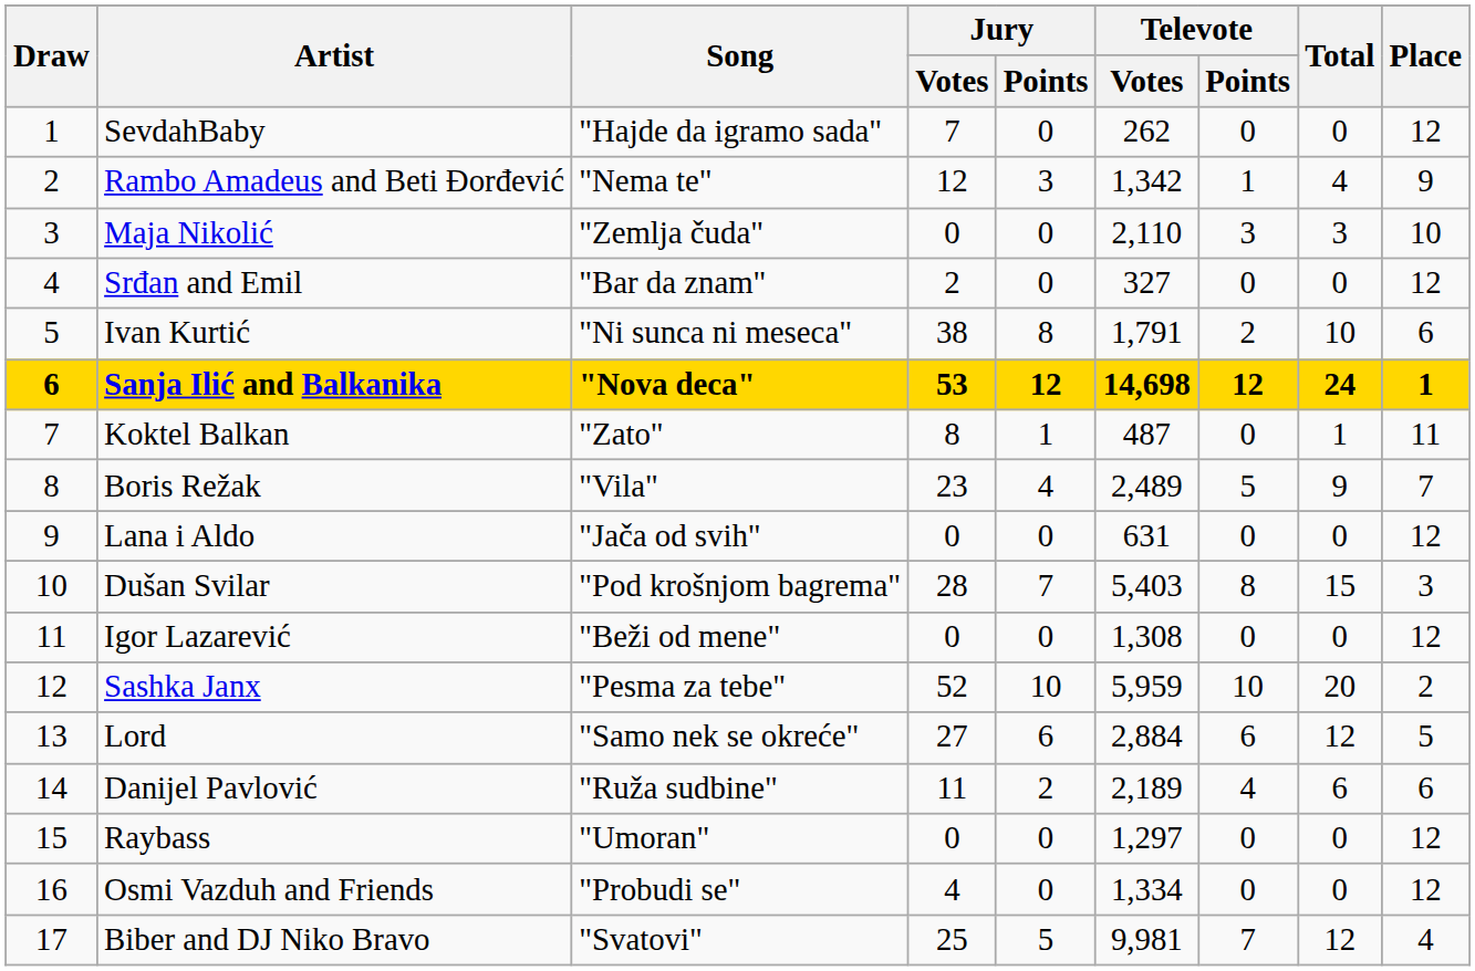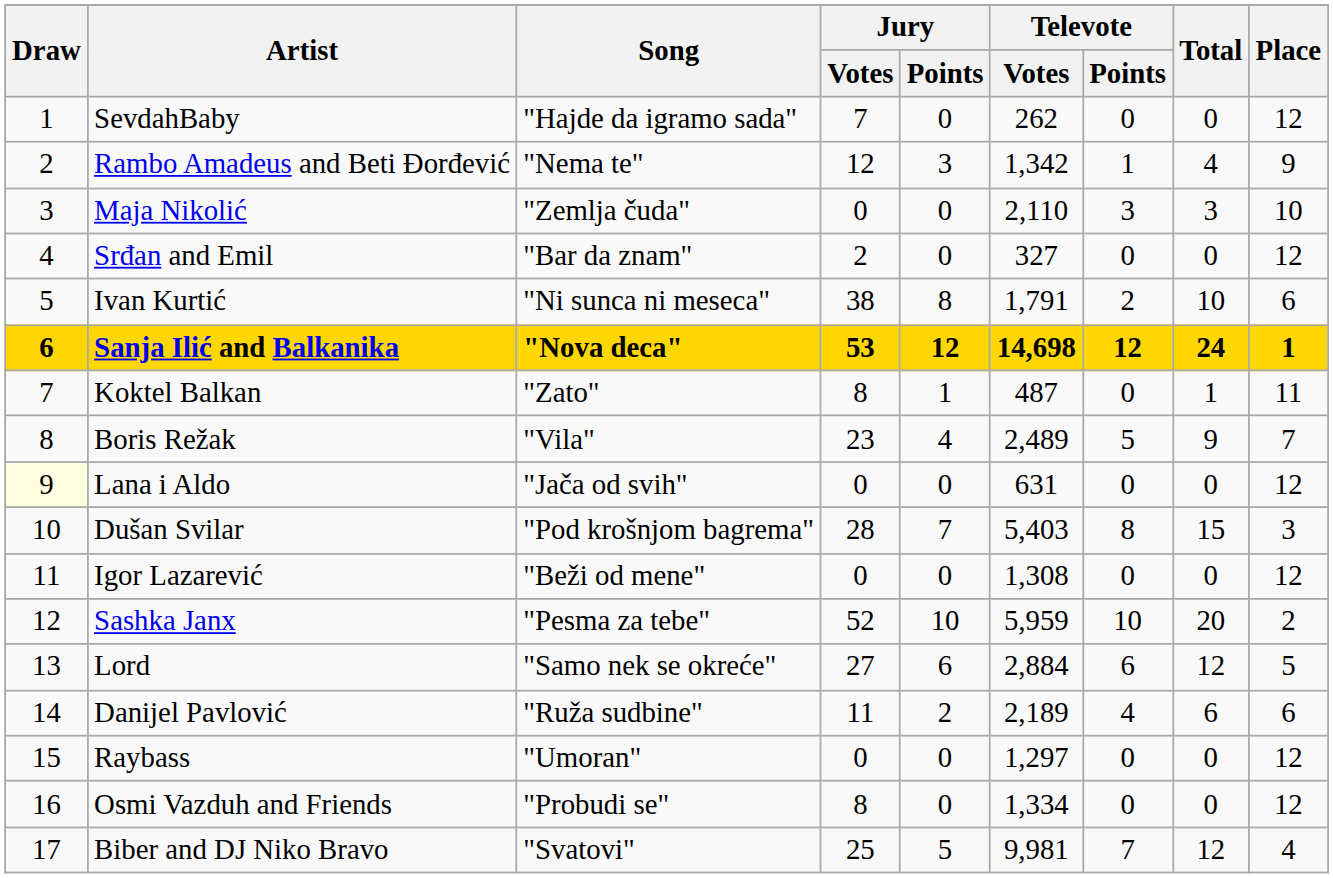 <table class="sortable wikitable" style="margin: 1em auto 1em auto; text-align:center;">
 <tr>
 </tr>
 <tr>
 <th rowspan="2">Draw</th>
 <th rowspan="2">Artist</th>
 <th rowspan="2">Song</th>
 <th colspan="2">Jury</th>
 <th colspan="2">Televote</th>
 <th rowspan="2">Total</th>
 <th rowspan="2">Place</th>
 </tr>
 <tr>
 <th>Votes</th>
 <th>Points</th>
 <th>Votes</th>
 <th>Points</th>
 </tr>
 <tr>
 <td>1</td>
 <td align="left">SevdahBaby</td>
 <td align="left">"Hajde da igramo sada"</td>
 <td>7</td>
 <td>0</td>
 <td>262</td>
 <td>0</td>
 <td>0</td>
 <td>12</td>
 </tr>
 <tr>
 <td>2</td>
 <td align="left"><a href='#'>Rambo Amadeus</a> and Beti Đorđević</td>
 <td align="left">"Nema te"</td>
 <td>12</td>
 <td>3</td>
 <td>1,342</td>
 <td>1</td>
 <td>4</td>
 <td>9</td>
 </tr>
 <tr>
 <td>3</td>
 <td align="left"><a href='#'>Maja Nikolić</a></td>
 <td align="left">"Zemlja čuda"</td>
 <td>0</td>
 <td>0</td>
 <td>2,110</td>
 <td>3</td>
 <td>3</td>
 <td>10</td>
 </tr>
 <tr>
 <td>4</td>
 <td align="left"><a href='#'>Srđan</a> and Emil</td>
 <td align="left">"Bar da znam"</td>
 <td>2</td>
 <td>0</td>
 <td>327</td>
 <td>0</td>
 <td>0</td>
 <td>12</td>
 </tr>
 <tr>
 <td>5</td>
 <td align="left">Ivan Kurtić</td>
 <td align="left">"Ni sunca ni meseca"</td>
 <td>38</td>
 <td>8</td>
 <td>1,791</td>
 <td>2</td>
 <td>10</td>
 <td>6</td>
 </tr>
 <tr style="font-weight:bold; background:gold;">
 <td>6</td>
 <td align="left"><a href='#'>Sanja Ilić</a> and <a href='#'>Balkanika</a></td>
 <td align="left">"Nova deca"</td>
 <td><strong>53</strong></td>
 <td><strong>12</strong></td>
 <td>14,698</td>
 <td>12</td>
 <td>24</td>
 <td>1</td>
 </tr>
 <tr>
 <td>7</td>
 <td align="left">Koktel Balkan</td>
 <td align="left">"Zato"</td>
 <td>8</td>
 <td>1</td>
 <td>487</td>
 <td>0</td>
 <td>1</td>
 <td>11</td>
 </tr>
 <tr>
 <td>8</td>
 <td align="left">Boris Režak</td>
 <td align="left">"Vila"</td>
 <td>23</td>
 <td>4</td>
 <td>2,489</td>
 <td>5</td>
 <td>9</td>
 <td>7</td>
 </tr>
 <tr>
-<td>9</td>
+<td style="background: lightyellow;">9</td>
 <td align="left">Lana i Aldo</td>
 <td align="left">"Jača od svih"</td>
 <td>0</td>
 <td>0</td>
 <td>631</td>
 <td>0</td>
 <td>0</td>
 <td>12</td>
 </tr>
 <tr>
 <td>10</td>
 <td align="left">Dušan Svilar</td>
 <td align="left">"Pod krošnjom bagrema"</td>
 <td>28</td>
 <td>7</td>
 <td>5,403</td>
 <td>8</td>
 <td>15</td>
 <td>3</td>
 </tr>
 <tr>
 <td>11</td>
 <td align="left">Igor Lazarević</td>
 <td align="left">"Beži od mene"</td>
 <td>0</td>
 <td>0</td>
 <td>1,308</td>
 <td>0</td>
 <td>0</td>
 <td>12</td>
 </tr>
 <tr>
 <td>12</td>
 <td align="left"><a href='#'>Sashka Janx</a></td>
 <td align="left">"Pesma za tebe"</td>
 <td>52</td>
 <td>10</td>
 <td>5,959</td>
 <td>10</td>
 <td>20</td>
 <td>2</td>
 </tr>
 <tr>
 <td>13</td>
 <td align="left">Lord</td>
 <td align="left">"Samo nek se okreće"</td>
 <td>27</td>
 <td>6</td>
 <td>2,884</td>
 <td>6</td>
 <td>12</td>
 <td>5</td>
 </tr>
 <tr>
 <td>14</td>
 <td align="left">Danijel Pavlović</td>
 <td align="left">"Ruža sudbine"</td>
 <td>11</td>
 <td>2</td>
 <td>2,189</td>
 <td>4</td>
 <td>6</td>
 <td>6</td>
 </tr>
 <tr>
 <td>15</td>
 <td align="left">Raybass</td>
 <td align="left">"Umoran"</td>
 <td>0</td>
 <td>0</td>
 <td>1,297</td>
 <td>0</td>
 <td>0</td>
 <td>12</td>
 </tr>
 <tr>
 <td>16</td>
 <td align="left">Osmi Vazduh and Friends</td>
 <td align="left">"Probudi se"</td>
-<td>4</td>
+<td>8</td>
 <td>0</td>
 <td>1,334</td>
 <td>0</td>
 <td>0</td>
 <td>12</td>
 </tr>
 <tr>
 <td>17</td>
 <td align="left">Biber and DJ Niko Bravo</td>
 <td align="left">"Svatovi"</td>
 <td>25</td>
 <td>5</td>
 <td>9,981</td>
 <td>7</td>
 <td>12</td>
 <td>4</td>
 </tr>
 </table>
